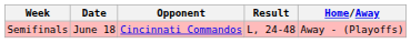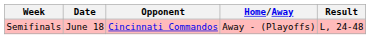 <table class="wikitable">
 <tr>
 <th>Week</th>
 <th>Date</th>
 <th>Opponent</th>
+<th><a href='#'>Home</a>/<a href='#'>Away</a></th>
 <th>Result</th>
-<th><a href='#'>Home</a>/<a href='#'>Away</a></th>
 </tr>
 <tr bgcolor="#ffbbbb">
 <td>Semifinals</td>
 <td>June 18</td>
 <td><a href='#'>Cincinnati Commandos</a></td>
+<td>Away - (Playoffs)</td>
 <td>L, 24-48</td>
-<td>Away - (Playoffs)</td>
 </tr>
 </table>
